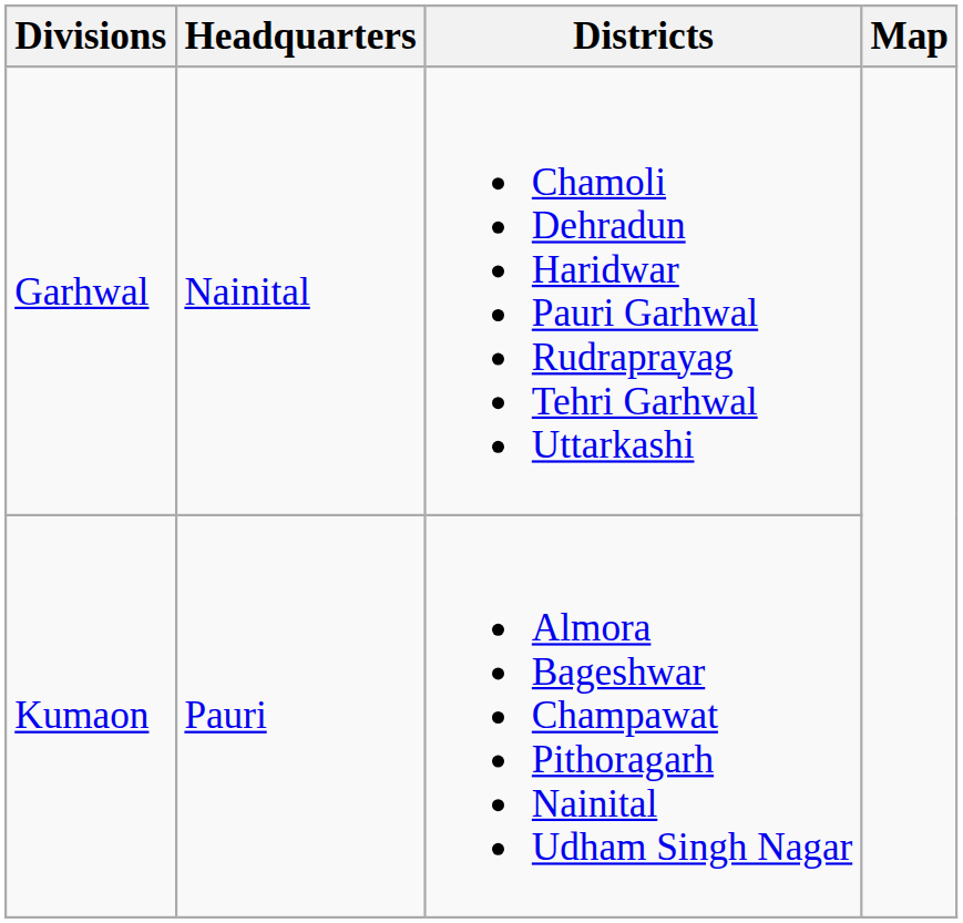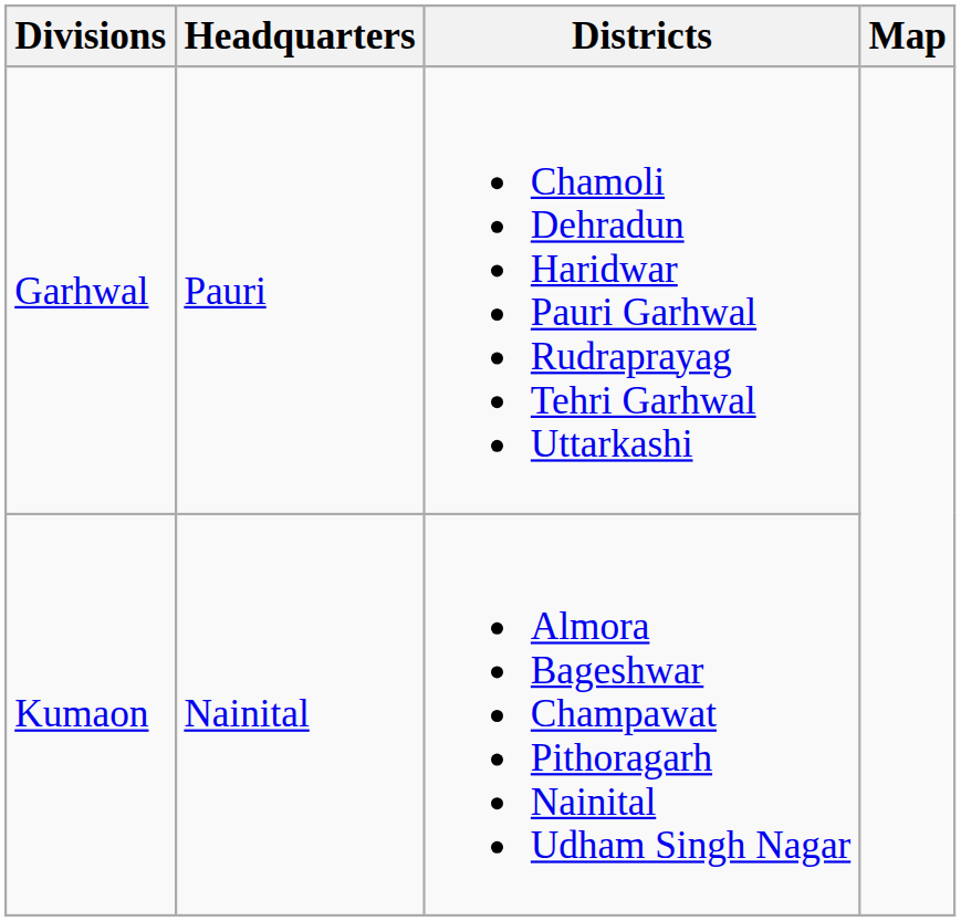 <table class="wikitable">
 <tr>
 <th>Divisions</th>
 <th>Headquarters</th>
 <th>Districts</th>
 <th>Map</th>
 </tr>
 <tr>
 <td><a href='#'>Garhwal</a></td>
-<td><a href='#'>Nainital</a></td>
+<td><a href='#'>Pauri</a></td>
 <td><br><ul><li><a href='#'>Chamoli</a></li><li><a href='#'>Dehradun</a></li><li><a href='#'>Haridwar</a></li><li><a href='#'>Pauri Garhwal</a></li><li><a href='#'>Rudraprayag</a></li><li><a href='#'>Tehri Garhwal</a></li><li><a href='#'>Uttarkashi</a></li></ul></td>
 <td rowspan="3"></td>
 </tr>
 <tr>
 <td><a href='#'>Kumaon</a></td>
-<td><a href='#'>Pauri</a></td>
+<td><a href='#'>Nainital</a></td>
 <td><br><ul><li><a href='#'>Almora</a></li><li><a href='#'>Bageshwar</a></li><li><a href='#'>Champawat</a></li><li><a href='#'>Pithoragarh</a></li><li><a href='#'>Nainital</a></li><li><a href='#'>Udham Singh Nagar</a></li></ul></td>
 </tr>
 </table>
